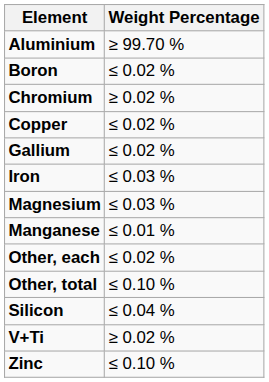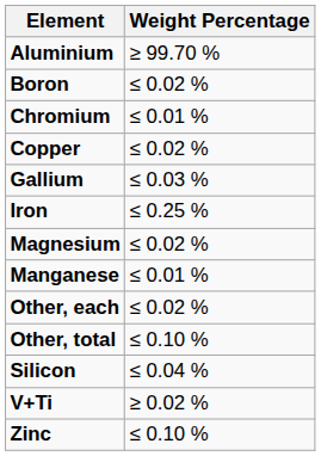 <table class="wikitable">
 <tr>
 <th>Element</th>
 <th>Weight Percentage</th>
 </tr>
 <tr>
 <td><strong>Aluminium</strong></td>
 <td>≥ 99.70 %</td>
 </tr>
 <tr>
 <td><strong>Boron</strong></td>
 <td>≤ 0.02 %</td>
 </tr>
 <tr>
 <td><strong>Chromium</strong></td>
-<td>≥ 0.02 %</td>
+<td>≤ 0.01 %</td>
 </tr>
 <tr>
 <td><strong>Copper</strong></td>
 <td>≤ 0.02 %</td>
 </tr>
 <tr>
 <td><strong>Gallium</strong></td>
-<td>≤ 0.02 %</td>
+<td>≤ 0.03 %</td>
 </tr>
 <tr>
 <td><strong>Iron</strong></td>
-<td>≤ 0.03 %</td>
+<td>≤ 0.25 %</td>
 </tr>
 <tr>
 <td><strong>Magnesium</strong></td>
-<td>≤ 0.03 %</td>
+<td>≤ 0.02 %</td>
 </tr>
 <tr>
 <td><strong>Manganese</strong></td>
 <td>≤ 0.01 %</td>
 </tr>
 <tr>
 <td><strong>Other, each</strong></td>
 <td>≤ 0.02 %</td>
 </tr>
 <tr>
 <td><strong>Other, total</strong></td>
 <td>≤ 0.10 %</td>
 </tr>
 <tr>
 <td><strong>Silicon</strong></td>
 <td>≤ 0.04 %</td>
 </tr>
 <tr>
 <td><strong>V+Ti</strong></td>
 <td>≥ 0.02 %</td>
 </tr>
 <tr>
 <td><strong>Zinc</strong></td>
 <td>≤ 0.10 %</td>
 </tr>
 </table>
